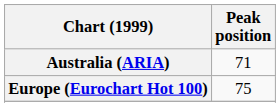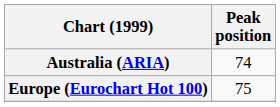 <table class="wikitable sortable plainrowheaders" style="text-align:center">
 <tr>
 <th scope="col">Chart (1999)</th>
 <th scope="col">Peak<br>position</th>
 </tr>
 <tr>
 <th scope="row">Australia (<a href='#'>ARIA</a>)</th>
-<td>71</td>
+<td>74</td>
 </tr>
 <tr>
 <th scope="row">Europe (<a href='#'>Eurochart Hot 100</a>)</th>
 <td>75</td>
 </tr>
 <tr>
 </tr>
 <tr>
 </tr>
 <tr>
 </tr>
 </table>
